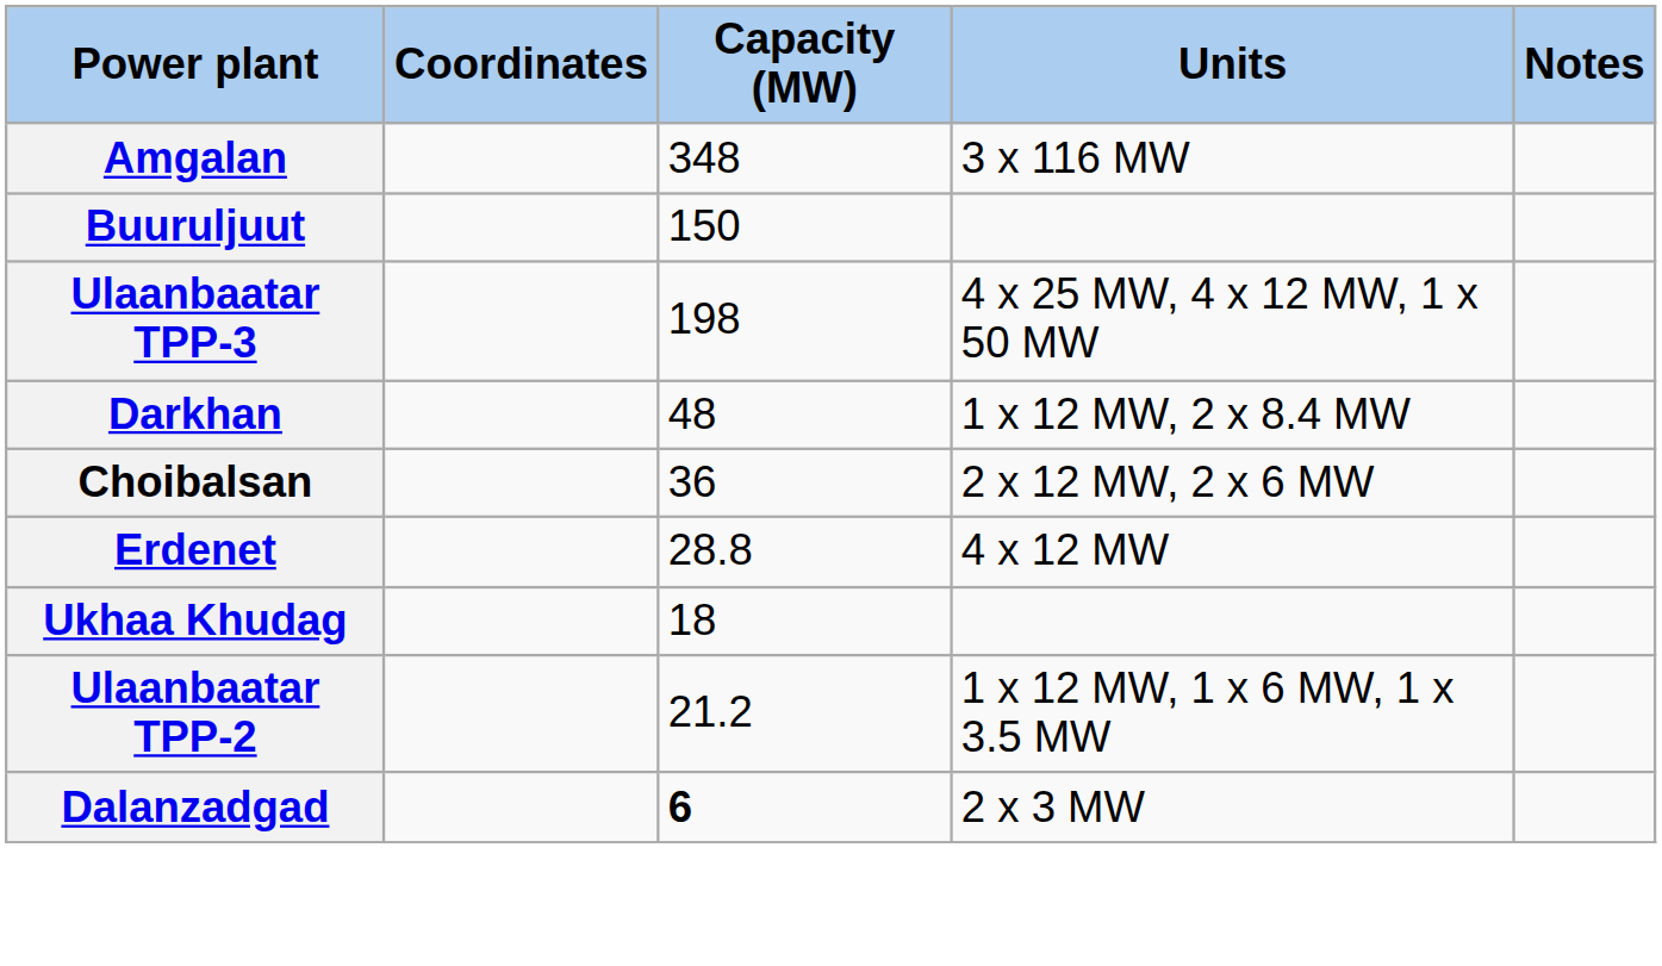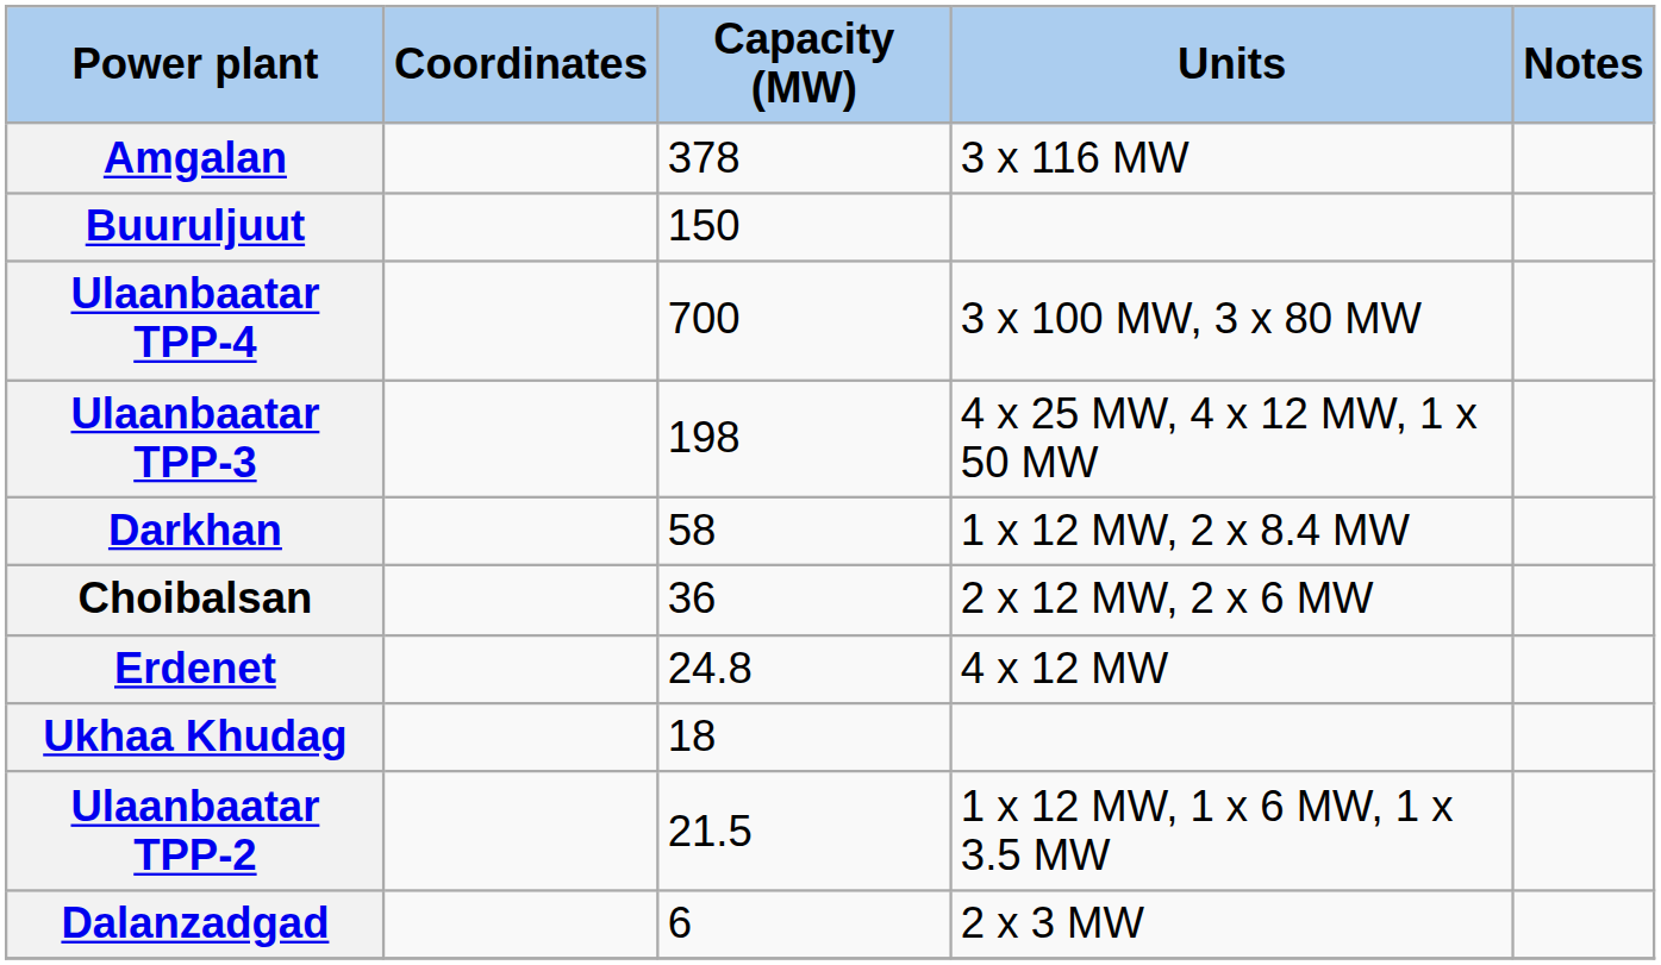 <table class="wikitable sortable">
 <tr>
 <th style="background-color:#ABCDEF;">Power plant</th>
 <th style="background-color:#ABCDEF;">Coordinates</th>
 <th style="background-color:#ABCDEF;">Capacity (MW)</th>
 <th style="background-color:#ABCDEF;">Units</th>
 <th style="background-color:#ABCDEF;">Notes</th>
 </tr>
 <tr>
 <th><a href='#'>Amgalan</a></th>
 <td></td>
-<td>348</td>
+<td>378</td>
 <td>3 x 116 MW</td>
 <td></td>
 </tr>
 <tr>
 <th><a href='#'>Buuruljuut</a></th>
 <td></td>
 <td>150</td>
 <td></td>
+<td></td>
+</tr>
+<tr>
+<th><a href='#'>Ulaanbaatar TPP-4</a></th>
+<td></td>
+<td>700</td>
+<td>3 x 100 MW, 3 x 80 MW</td>
 <td></td>
 </tr>
 <tr>
 <th><a href='#'>Ulaanbaatar TPP-3</a></th>
 <td></td>
 <td>198</td>
 <td>4 x 25 MW, 4 x 12 MW, 1 x 50 MW</td>
 <td></td>
 </tr>
 <tr>
 <th><a href='#'>Darkhan</a></th>
 <td></td>
-<td>48</td>
+<td>58</td>
 <td>1 x 12 MW, 2 x 8.4 MW</td>
 <td></td>
 </tr>
 <tr>
 <th>Choibalsan</th>
 <td></td>
 <td>36</td>
 <td>2 x 12 MW, 2 x 6 MW</td>
 <td></td>
 </tr>
 <tr>
 <th><a href='#'>Erdenet</a></th>
 <td></td>
-<td>28.8</td>
+<td>24.8</td>
 <td>4 x 12 MW</td>
 <td></td>
 </tr>
 <tr>
 <th><a href='#'>Ukhaa Khudag</a></th>
 <td></td>
 <td>18</td>
 <td></td>
 <td></td>
 </tr>
 <tr>
 <th><a href='#'>Ulaanbaatar TPP-2</a></th>
 <td></td>
-<td>21.2</td>
+<td>21.5</td>
 <td>1 x 12 MW, 1 x 6 MW, 1 x 3.5 MW</td>
 <td></td>
 </tr>
 <tr>
 <th><a href='#'>Dalanzadgad</a></th>
 <td></td>
-<td><strong>6</strong></td>
+<td>6</td>
 <td>2 x 3 MW</td>
 <td></td>
 </tr>
 <tr>
 </tr>
 </table>
